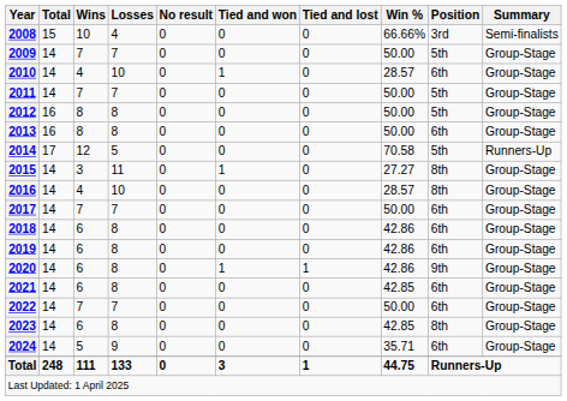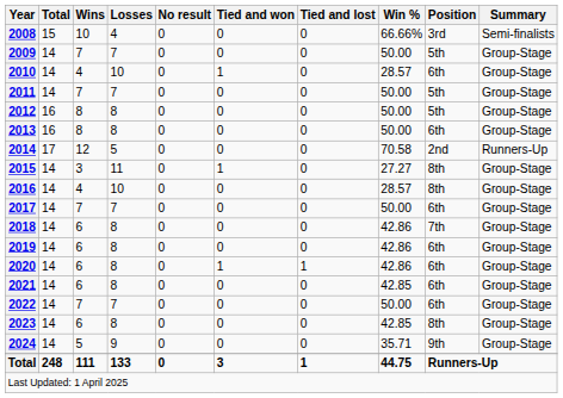 <table class="wikitable">
 <tr>
 <th>Year</th>
 <th>Total</th>
 <th>Wins</th>
 <th>Losses</th>
 <th>No result</th>
 <th>Tied and won</th>
 <th>Tied and lost</th>
 <th>Win %</th>
 <th>Position</th>
 <th>Summary</th>
 </tr>
 <tr>
 <th><a href='#'>2008</a></th>
 <td>15</td>
 <td>10</td>
 <td>4</td>
 <td>0</td>
 <td>0</td>
 <td>0</td>
 <td>66.66%</td>
 <td>3rd</td>
 <td>Semi-finalists</td>
 </tr>
 <tr>
 <th><a href='#'>2009</a></th>
 <td>14</td>
 <td>7</td>
 <td>7</td>
 <td>0</td>
 <td>0</td>
 <td>0</td>
 <td>50.00</td>
 <td>5th</td>
 <td>Group-Stage</td>
 </tr>
 <tr>
 <th><a href='#'>2010</a></th>
 <td>14</td>
 <td>4</td>
 <td>10</td>
 <td>0</td>
 <td>1</td>
 <td>0</td>
 <td>28.57</td>
 <td>6th</td>
 <td>Group-Stage</td>
 </tr>
 <tr>
 <th><a href='#'>2011</a></th>
 <td>14</td>
 <td>7</td>
 <td>7</td>
 <td>0</td>
 <td>0</td>
 <td>0</td>
 <td>50.00</td>
 <td>5th</td>
 <td>Group-Stage</td>
 </tr>
 <tr>
 <th><a href='#'>2012</a></th>
 <td>16</td>
 <td>8</td>
 <td>8</td>
 <td>0</td>
 <td>0</td>
 <td>0</td>
 <td>50.00</td>
 <td>5th</td>
 <td>Group-Stage</td>
 </tr>
 <tr>
 <th><a href='#'>2013</a></th>
 <td>16</td>
 <td>8</td>
 <td>8</td>
 <td>0</td>
 <td>0</td>
 <td>0</td>
 <td>50.00</td>
 <td>6th</td>
 <td>Group-Stage</td>
 </tr>
 <tr>
 <th><a href='#'>2014</a></th>
 <td>17</td>
 <td>12</td>
 <td>5</td>
 <td>0</td>
 <td>0</td>
 <td>0</td>
 <td>70.58</td>
-<td>5th</td>
+<td>2nd</td>
 <td>Runners-Up</td>
 </tr>
 <tr>
 <th><a href='#'>2015</a></th>
 <td>14</td>
 <td>3</td>
 <td>11</td>
 <td>0</td>
 <td>1</td>
 <td>0</td>
 <td>27.27</td>
 <td>8th</td>
 <td>Group-Stage</td>
 </tr>
 <tr>
 <th><a href='#'>2016</a></th>
 <td>14</td>
 <td>4</td>
 <td>10</td>
 <td>0</td>
 <td>0</td>
 <td>0</td>
 <td>28.57</td>
 <td>8th</td>
 <td>Group-Stage</td>
 </tr>
 <tr>
 <th><a href='#'>2017</a></th>
 <td>14</td>
 <td>7</td>
 <td>7</td>
 <td>0</td>
 <td>0</td>
 <td>0</td>
 <td>50.00</td>
 <td>6th</td>
 <td>Group-Stage</td>
 </tr>
 <tr>
 <th><a href='#'>2018</a></th>
 <td>14</td>
 <td>6</td>
 <td>8</td>
 <td>0</td>
 <td>0</td>
 <td>0</td>
 <td>42.86</td>
-<td>6th</td>
+<td>7th</td>
 <td>Group-Stage</td>
 </tr>
 <tr>
 <th><a href='#'>2019</a></th>
 <td>14</td>
 <td>6</td>
 <td>8</td>
 <td>0</td>
 <td>0</td>
 <td>0</td>
 <td>42.86</td>
 <td>6th</td>
 <td>Group-Stage</td>
 </tr>
 <tr>
 <th><a href='#'>2020</a></th>
 <td>14</td>
 <td>6</td>
 <td>8</td>
 <td>0</td>
 <td>1</td>
 <td>1</td>
 <td>42.86</td>
-<td>9th</td>
+<td>6th</td>
 <td>Group-Stage</td>
 </tr>
 <tr>
 <th><a href='#'>2021</a></th>
 <td>14</td>
 <td>6</td>
 <td>8</td>
 <td>0</td>
 <td>0</td>
 <td>0</td>
 <td>42.85</td>
 <td>6th</td>
 <td>Group-Stage</td>
 </tr>
 <tr>
 <th><a href='#'>2022</a></th>
 <td>14</td>
 <td>7</td>
 <td>7</td>
 <td>0</td>
 <td>0</td>
 <td>0</td>
 <td>50.00</td>
 <td>6th</td>
 <td>Group-Stage</td>
 </tr>
 <tr>
 <th><a href='#'>2023</a></th>
 <td>14</td>
 <td>6</td>
 <td>8</td>
 <td>0</td>
 <td>0</td>
 <td>0</td>
 <td>42.85</td>
 <td>8th</td>
 <td>Group-Stage</td>
 </tr>
 <tr>
 <th><a href='#'>2024</a></th>
 <td>14</td>
 <td>5</td>
 <td>9</td>
 <td>0</td>
 <td>0</td>
 <td>0</td>
 <td>35.71</td>
-<td>6th</td>
+<td>9th</td>
 <td>Group-Stage</td>
 </tr>
 <tr>
 </tr>
 <tr class=sortbottom>
 <th>Total</th>
 <td><strong>248</strong></td>
 <td><strong>111</strong></td>
 <td><strong>133</strong></td>
 <td><strong>0</strong></td>
 <td><strong>3</strong></td>
 <td><strong>1</strong></td>
 <td><strong>44.75</strong></td>
 <td colspan=2><strong>Runners-Up</strong></td>
 </tr>
 <tr>
 <td colspan=10><small>Last Updated: 1 April 2025</small></td>
 </tr>
 </table>
